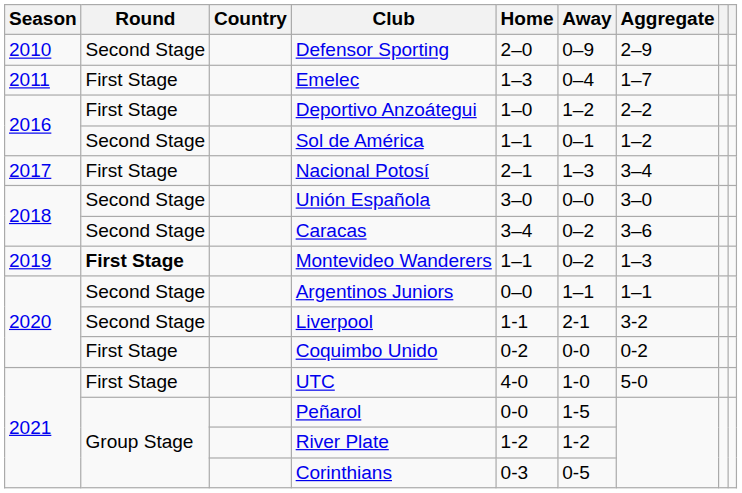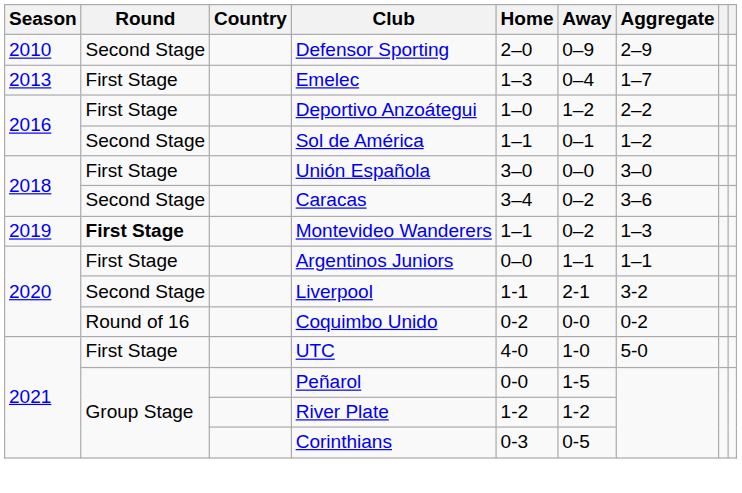 <table class="wikitable">
 <tr>
 <th>Season</th>
 <th>Round</th>
 <th>Country</th>
 <th>Club</th>
 <th>Home</th>
 <th>Away</th>
 <th><strong>Aggregate</strong></th>
 <th></th>
 <th></th>
 </tr>
 <tr>
 <td><a href='#'>2010</a></td>
 <td>Second Stage</td>
 <td></td>
 <td><a href='#'>Defensor Sporting</a></td>
 <td>2–0</td>
 <td>0–9</td>
 <td>2–9</td>
 <td></td>
 <td></td>
 </tr>
 <tr>
-<td><a href='#'>2011</a></td>
+<td><a href='#'>2013</a></td>
 <td>First Stage</td>
 <td></td>
 <td><a href='#'>Emelec</a></td>
 <td>1–3</td>
 <td>0–4</td>
 <td>1–7</td>
 <td></td>
 <td></td>
 </tr>
 <tr>
 <td rowspan="2"><a href='#'>2016</a></td>
 <td>First Stage</td>
 <td></td>
 <td><a href='#'>Deportivo Anzoátegui</a></td>
 <td>1–0</td>
 <td>1–2</td>
 <td>2–2</td>
 <td></td>
 <td></td>
 </tr>
 <tr>
 <td>Second Stage</td>
 <td></td>
 <td><a href='#'>Sol de América</a></td>
 <td>1–1</td>
 <td>0–1</td>
 <td>1–2</td>
 <td></td>
 <td></td>
 </tr>
 <tr>
-<td><a href='#'>2017</a></td>
+<td rowspan="2"><a href='#'>2018</a></td>
 <td>First Stage</td>
-<td></td>
-<td><a href='#'>Nacional Potosí</a></td>
-<td>2–1</td>
-<td>1–3</td>
-<td>3–4</td>
-<td></td>
-<td></td>
-</tr>
-<tr>
-<td rowspan="2"><a href='#'>2018</a></td>
-<td>Second Stage</td>
 <td></td>
 <td><a href='#'>Unión Española</a></td>
 <td>3–0</td>
 <td>0–0</td>
 <td>3–0</td>
 <td></td>
 <td></td>
 </tr>
 <tr>
 <td>Second Stage</td>
 <td></td>
 <td><a href='#'>Caracas</a></td>
 <td>3–4</td>
 <td>0–2</td>
 <td>3–6</td>
 <td></td>
 <td></td>
 </tr>
 <tr>
 <td><a href='#'>2019</a></td>
 <td><strong>First Stage</strong></td>
 <td></td>
 <td><a href='#'>Montevideo Wanderers</a></td>
 <td>1–1</td>
 <td>0–2</td>
 <td>1–3</td>
 <td></td>
 <td></td>
 </tr>
 <tr>
 <td rowspan="3"><a href='#'>2020</a></td>
-<td>Second Stage</td>
+<td>First Stage</td>
 <td></td>
 <td><a href='#'>Argentinos Juniors</a></td>
 <td>0–0</td>
 <td>1–1</td>
 <td>1–1</td>
 <td></td>
 <td></td>
 </tr>
 <tr>
 <td>Second Stage</td>
 <td></td>
 <td><a href='#'>Liverpool</a></td>
 <td>1-1</td>
 <td>2-1</td>
 <td>3-2</td>
 <td></td>
 <td></td>
 </tr>
 <tr>
-<td>First Stage</td>
+<td>Round of 16</td>
 <td></td>
 <td><a href='#'>Coquimbo Unido</a></td>
 <td>0-2</td>
 <td>0-0</td>
 <td>0-2</td>
 <td></td>
 <td></td>
 </tr>
 <tr>
 <td rowspan="4"><a href='#'>2021</a></td>
 <td>First Stage</td>
 <td></td>
 <td><a href='#'>UTC</a></td>
 <td>4-0</td>
 <td>1-0</td>
 <td>5-0</td>
 <td></td>
 <td></td>
 </tr>
 <tr>
 <td rowspan="3">Group Stage</td>
 <td></td>
 <td><a href='#'>Peñarol</a></td>
 <td>0-0</td>
 <td>1-5</td>
 <td rowspan="3"></td>
 <td rowspan="3"></td>
 <td rowspan="3"></td>
 </tr>
 <tr>
 <td></td>
 <td><a href='#'>River Plate</a></td>
 <td>1-2</td>
 <td>1-2</td>
 </tr>
 <tr>
 <td></td>
 <td><a href='#'>Corinthians</a></td>
 <td>0-3</td>
 <td>0-5</td>
 </tr>
 </table>
